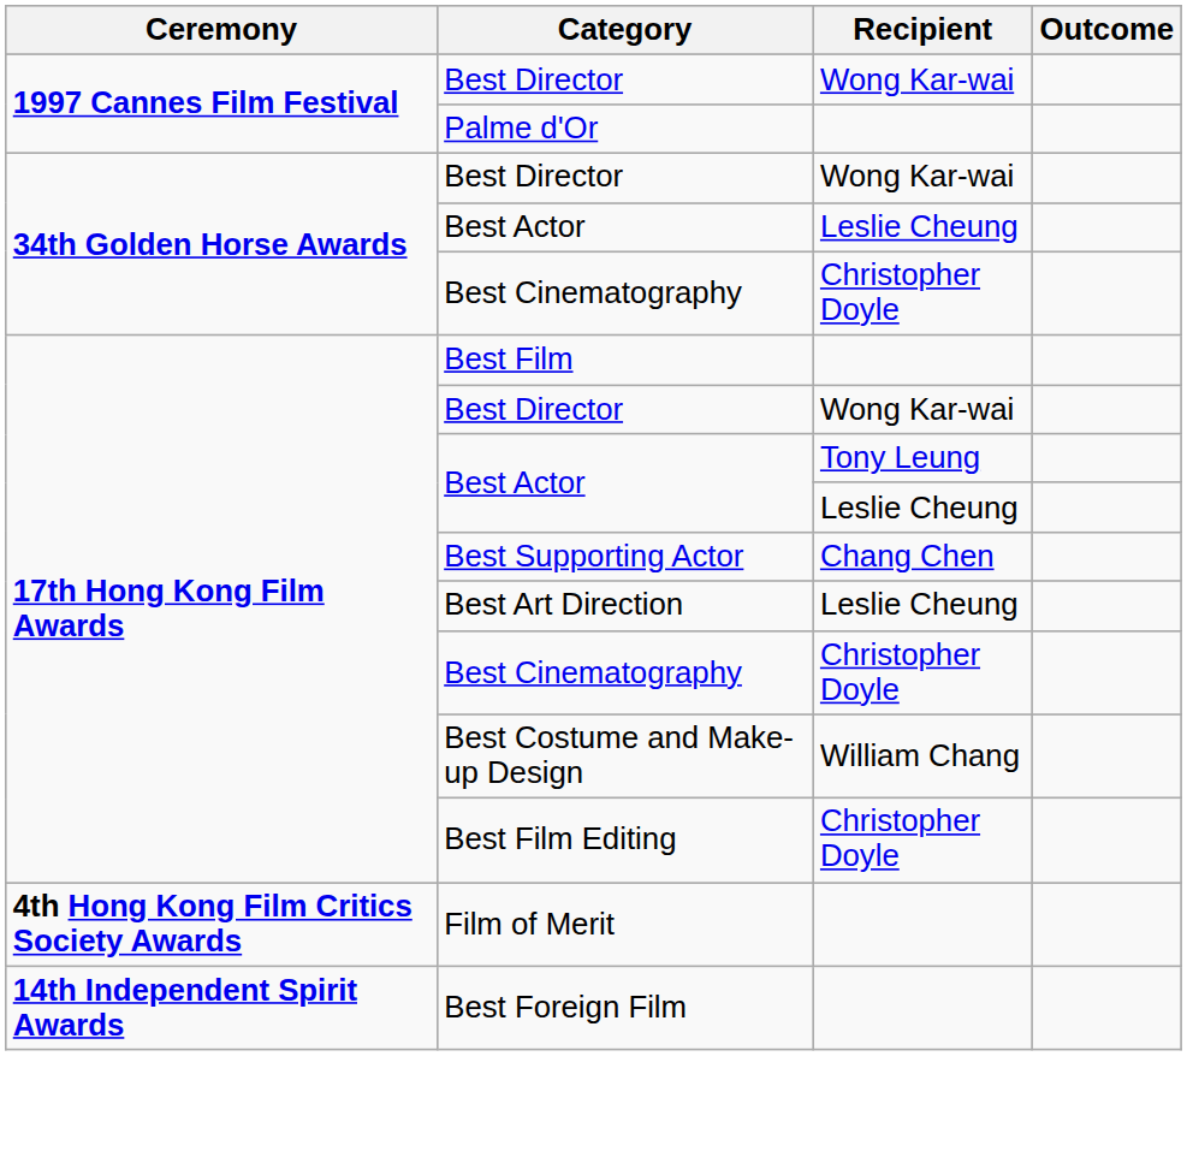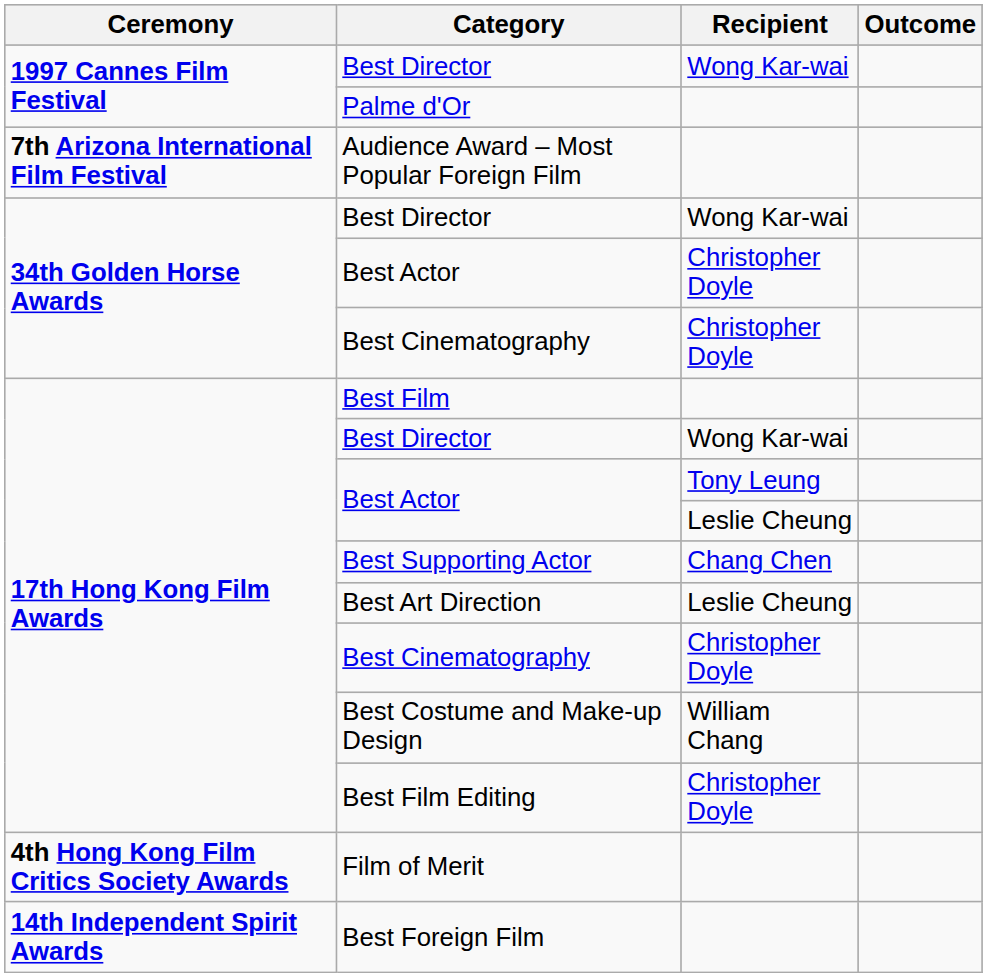 <table class="wikitable">
 <tr>
 <th>Ceremony</th>
 <th>Category</th>
 <th>Recipient</th>
 <th>Outcome</th>
 </tr>
 <tr>
 <td rowspan=2><strong><a href='#'>1997 Cannes Film Festival</a></strong></td>
 <td><a href='#'>Best Director</a></td>
 <td><a href='#'>Wong Kar-wai</a></td>
 <td></td>
 </tr>
 <tr>
 <td><a href='#'>Palme d'Or</a></td>
 <td></td>
 <td></td>
 </tr>
 <tr>
+<td><strong>7th <a href='#'>Arizona International Film Festival</a></strong></td>
+<td>Audience Award – Most Popular Foreign Film</td>
+<td></td>
+<td></td>
+</tr>
+<tr>
 <td rowspan=3><strong><a href='#'>34th Golden Horse Awards</a></strong></td>
 <td>Best Director</td>
 <td>Wong Kar-wai</td>
 <td></td>
 </tr>
 <tr>
 <td>Best Actor</td>
-<td><a href='#'>Leslie Cheung</a></td>
+<td><a href='#'>Christopher Doyle</a></td>
 <td></td>
 </tr>
 <tr>
 <td>Best Cinematography</td>
 <td><a href='#'>Christopher Doyle</a></td>
 <td></td>
 </tr>
 <tr>
 <td rowspan=9><strong><a href='#'>17th Hong Kong Film Awards</a></strong></td>
 <td><a href='#'>Best Film</a></td>
 <td></td>
 <td></td>
 </tr>
 <tr>
 <td><a href='#'>Best Director</a></td>
 <td>Wong Kar-wai</td>
 <td></td>
 </tr>
 <tr>
 <td rowspan=2><a href='#'>Best Actor</a></td>
 <td><a href='#'>Tony Leung</a></td>
 <td></td>
 </tr>
 <tr>
 <td>Leslie Cheung</td>
 <td></td>
 </tr>
 <tr>
 <td><a href='#'>Best Supporting Actor</a></td>
 <td><a href='#'>Chang Chen</a></td>
 <td></td>
 </tr>
 <tr>
 <td>Best Art Direction</td>
 <td>Leslie Cheung</td>
 <td></td>
 </tr>
 <tr>
 <td><a href='#'>Best Cinematography</a></td>
 <td><a href='#'>Christopher Doyle</a></td>
 <td></td>
 </tr>
 <tr>
 <td>Best Costume and Make-up Design</td>
 <td>William Chang</td>
 <td></td>
 </tr>
 <tr>
 <td>Best Film Editing</td>
 <td><a href='#'>Christopher Doyle</a></td>
 <td></td>
 </tr>
 <tr>
 <td><strong>4th <a href='#'>Hong Kong Film Critics Society Awards</a></strong></td>
 <td>Film of Merit</td>
 <td></td>
 <td></td>
 </tr>
 <tr>
 <td><strong><a href='#'>14th Independent Spirit Awards</a></strong></td>
 <td>Best Foreign Film</td>
 <td></td>
 <td></td>
 </tr>
 </table>
